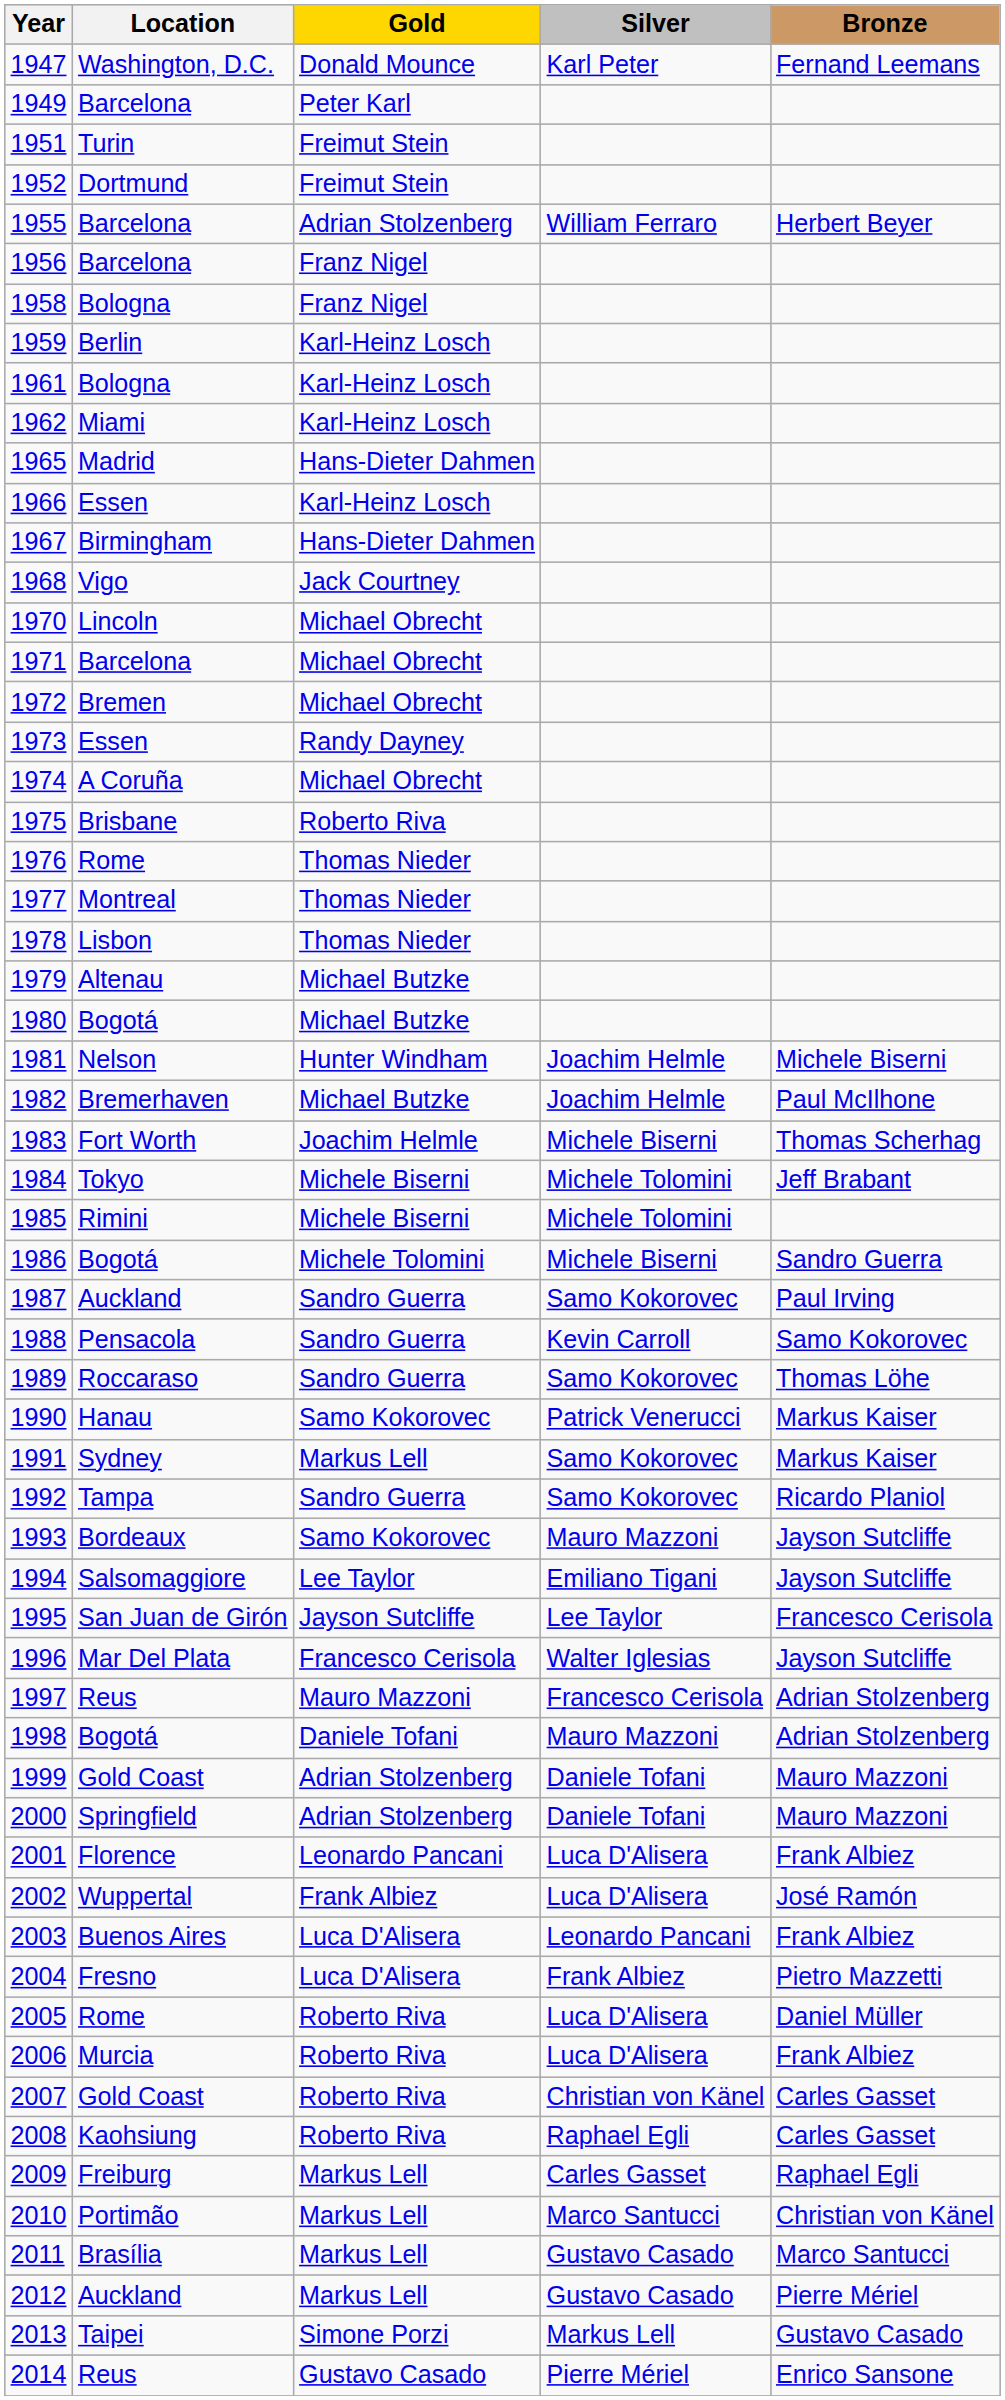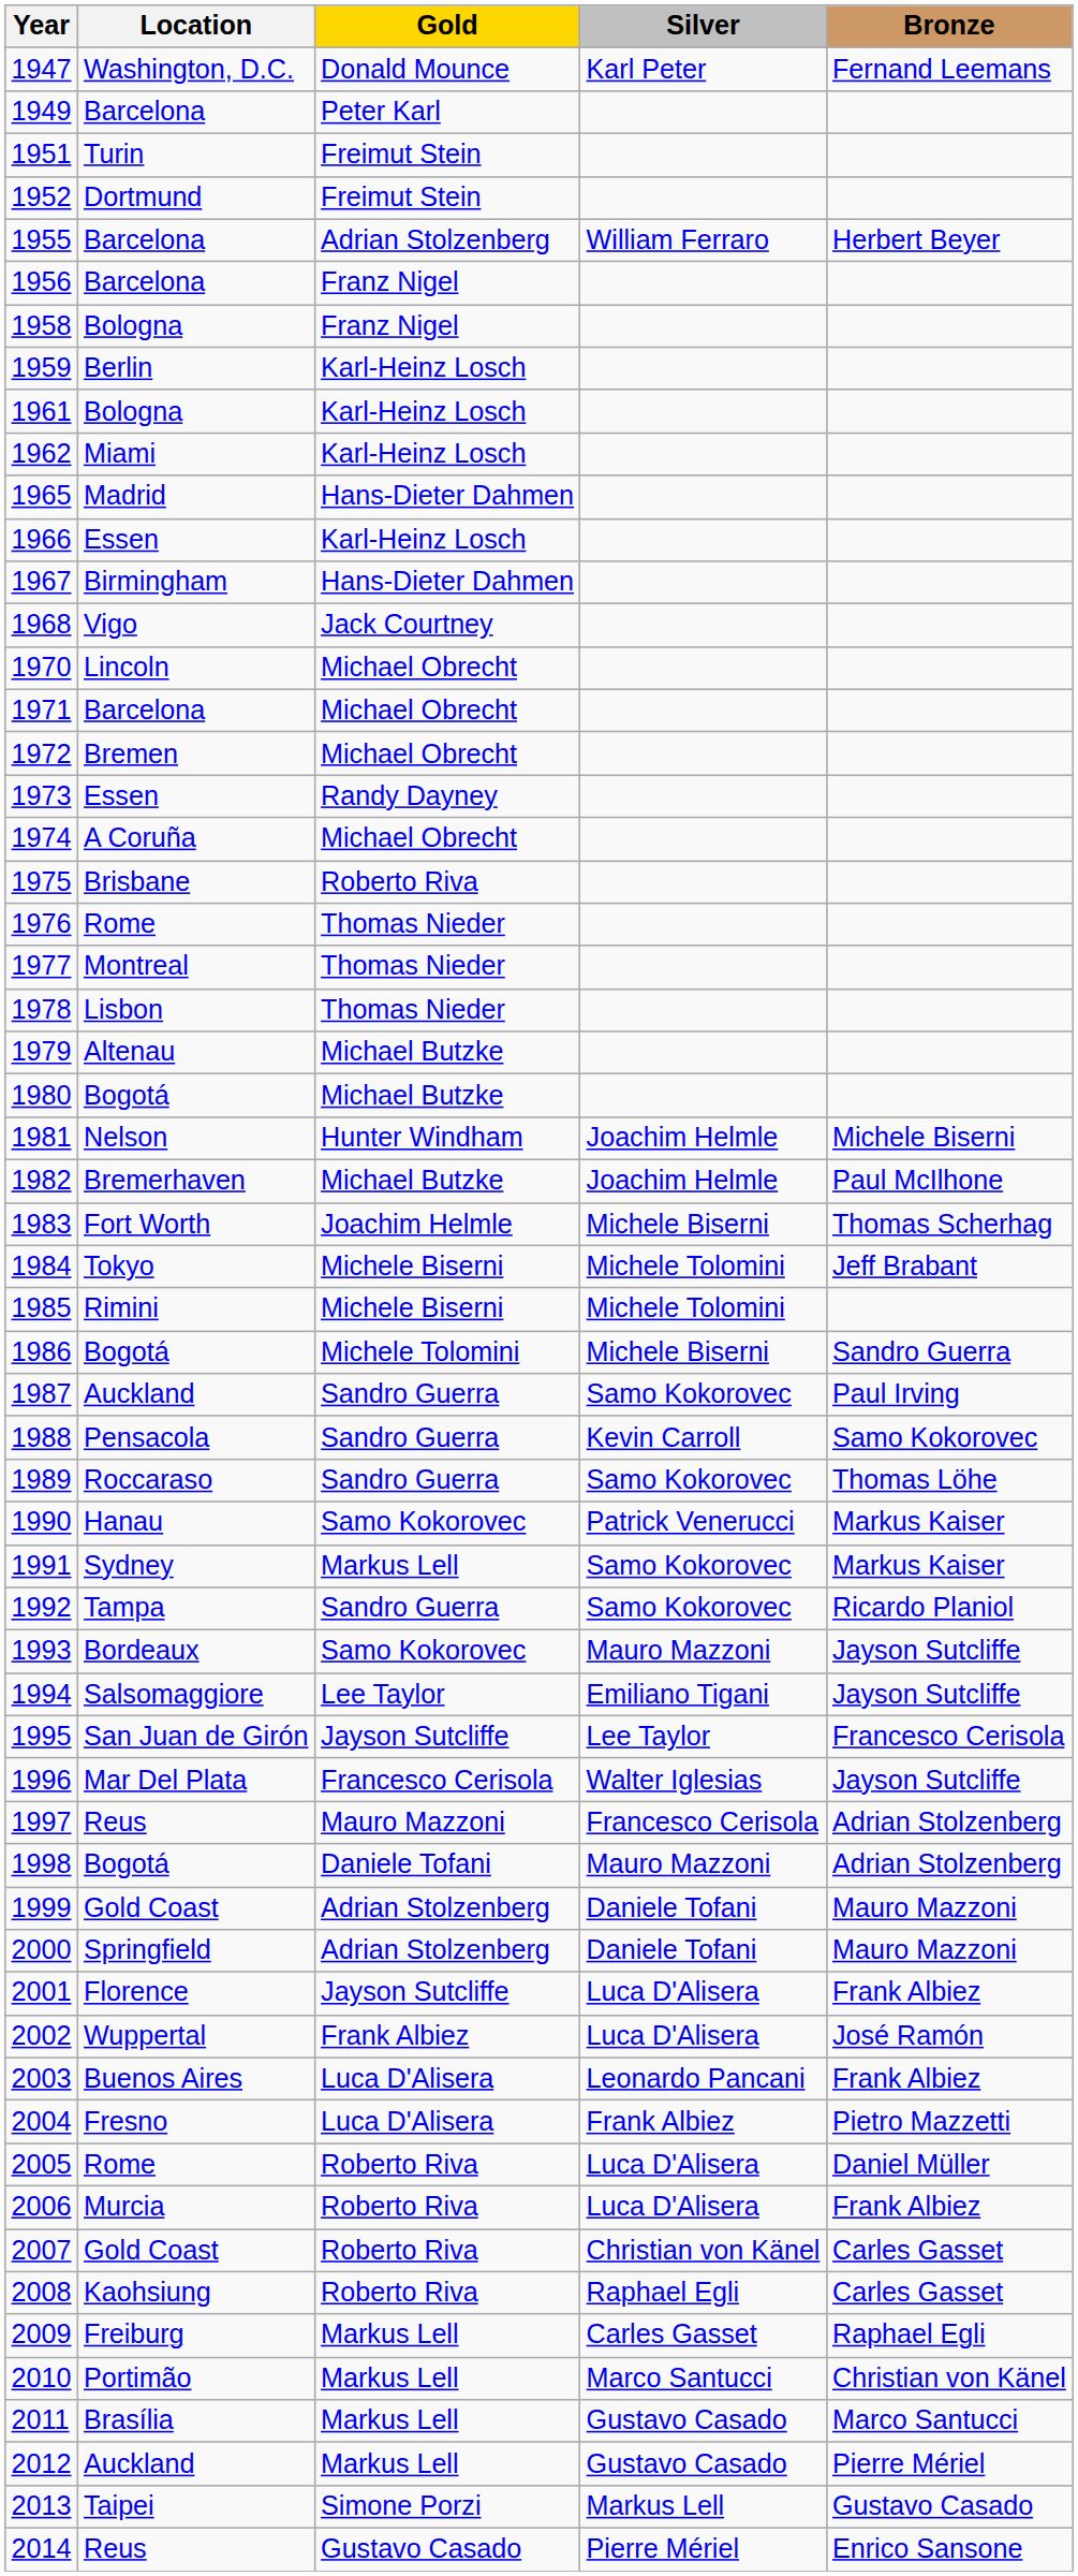 <table class="wikitable">
 <tr>
 <th>Year</th>
 <th>Location</th>
 <th style="background-color:gold;">Gold</th>
 <th style="background-color:silver;">Silver</th>
 <th style="background-color:#cc9966;">Bronze</th>
 </tr>
 <tr>
 <td><a href='#'>1947</a></td>
 <td> <a href='#'>Washington, D.C.</a></td>
 <td> <a href='#'>Donald Mounce</a></td>
 <td> <a href='#'>Karl Peter</a></td>
 <td> <a href='#'>Fernand Leemans</a></td>
 </tr>
 <tr>
 <td><a href='#'>1949</a></td>
 <td> <a href='#'>Barcelona</a></td>
 <td> <a href='#'>Peter Karl</a></td>
 <td></td>
 <td></td>
 </tr>
 <tr>
 <td><a href='#'>1951</a></td>
 <td> <a href='#'>Turin</a></td>
 <td> <a href='#'>Freimut Stein</a></td>
 <td></td>
 <td></td>
 </tr>
 <tr>
 <td><a href='#'>1952</a></td>
 <td> <a href='#'>Dortmund</a></td>
 <td> <a href='#'>Freimut Stein</a></td>
 <td></td>
 <td></td>
 </tr>
 <tr>
 <td><a href='#'>1955</a></td>
 <td> <a href='#'>Barcelona</a></td>
 <td> <a href='#'>Adrian Stolzenberg</a></td>
 <td> <a href='#'>William Ferraro</a></td>
 <td> <a href='#'>Herbert Beyer</a></td>
 </tr>
 <tr>
 <td><a href='#'>1956</a></td>
 <td> <a href='#'>Barcelona</a></td>
 <td> <a href='#'>Franz Nigel</a></td>
 <td></td>
 <td></td>
 </tr>
 <tr>
 <td><a href='#'>1958</a></td>
 <td> <a href='#'>Bologna</a></td>
 <td> <a href='#'>Franz Nigel</a></td>
 <td></td>
 <td></td>
 </tr>
 <tr>
 <td><a href='#'>1959</a></td>
 <td> <a href='#'>Berlin</a></td>
 <td> <a href='#'>Karl-Heinz Losch</a></td>
 <td></td>
 <td></td>
 </tr>
 <tr>
 <td><a href='#'>1961</a></td>
 <td> <a href='#'>Bologna</a></td>
 <td> <a href='#'>Karl-Heinz Losch</a></td>
 <td></td>
 <td></td>
 </tr>
 <tr>
 <td><a href='#'>1962</a></td>
 <td> <a href='#'>Miami</a></td>
 <td> <a href='#'>Karl-Heinz Losch</a></td>
 <td></td>
 <td></td>
 </tr>
 <tr>
 <td><a href='#'>1965</a></td>
 <td> <a href='#'>Madrid</a></td>
 <td> <a href='#'>Hans-Dieter Dahmen</a></td>
 <td></td>
 <td></td>
 </tr>
 <tr>
 <td><a href='#'>1966</a></td>
 <td> <a href='#'>Essen</a></td>
 <td> <a href='#'>Karl-Heinz Losch</a></td>
 <td></td>
 <td></td>
 </tr>
 <tr>
 <td><a href='#'>1967</a></td>
 <td> <a href='#'>Birmingham</a></td>
 <td> <a href='#'>Hans-Dieter Dahmen</a></td>
 <td></td>
 <td></td>
 </tr>
 <tr>
 <td><a href='#'>1968</a></td>
 <td> <a href='#'>Vigo</a></td>
 <td> <a href='#'>Jack Courtney</a></td>
 <td></td>
 <td></td>
 </tr>
 <tr>
 <td><a href='#'>1970</a></td>
 <td> <a href='#'>Lincoln</a></td>
 <td> <a href='#'>Michael Obrecht</a></td>
 <td></td>
 <td></td>
 </tr>
 <tr>
 <td><a href='#'>1971</a></td>
 <td> <a href='#'>Barcelona</a></td>
 <td> <a href='#'>Michael Obrecht</a></td>
 <td></td>
 <td></td>
 </tr>
 <tr>
 <td><a href='#'>1972</a></td>
 <td> <a href='#'>Bremen</a></td>
 <td> <a href='#'>Michael Obrecht</a></td>
 <td></td>
 <td></td>
 </tr>
 <tr>
 <td><a href='#'>1973</a></td>
 <td> <a href='#'>Essen</a></td>
 <td> <a href='#'>Randy Dayney</a></td>
 <td></td>
 <td></td>
 </tr>
 <tr>
 <td><a href='#'>1974</a></td>
 <td> <a href='#'>A Coruña</a></td>
 <td> <a href='#'>Michael Obrecht</a></td>
 <td></td>
 <td></td>
 </tr>
 <tr>
 <td><a href='#'>1975</a></td>
 <td> <a href='#'>Brisbane</a></td>
 <td> <a href='#'>Roberto Riva</a></td>
 <td></td>
 <td></td>
 </tr>
 <tr>
 <td><a href='#'>1976</a></td>
 <td> <a href='#'>Rome</a></td>
 <td> <a href='#'>Thomas Nieder</a></td>
 <td></td>
 <td></td>
 </tr>
 <tr>
 <td><a href='#'>1977</a></td>
 <td> <a href='#'>Montreal</a></td>
 <td> <a href='#'>Thomas Nieder</a></td>
 <td></td>
 <td></td>
 </tr>
 <tr>
 <td><a href='#'>1978</a></td>
 <td> <a href='#'>Lisbon</a></td>
 <td> <a href='#'>Thomas Nieder</a></td>
 <td></td>
 <td></td>
 </tr>
 <tr>
 <td><a href='#'>1979</a></td>
 <td> <a href='#'>Altenau</a></td>
 <td> <a href='#'>Michael Butzke</a></td>
 <td></td>
 <td></td>
 </tr>
 <tr>
 <td><a href='#'>1980</a></td>
 <td> <a href='#'>Bogotá</a></td>
 <td> <a href='#'>Michael Butzke</a></td>
 <td></td>
 <td></td>
 </tr>
 <tr>
 <td><a href='#'>1981</a></td>
 <td> <a href='#'>Nelson</a></td>
 <td> <a href='#'>Hunter Windham</a></td>
 <td> <a href='#'>Joachim Helmle</a></td>
 <td> <a href='#'>Michele Biserni</a></td>
 </tr>
 <tr>
 <td><a href='#'>1982</a></td>
 <td> <a href='#'>Bremerhaven</a></td>
 <td> <a href='#'>Michael Butzke</a></td>
 <td> <a href='#'>Joachim Helmle</a></td>
 <td> <a href='#'>Paul McIlhone</a></td>
 </tr>
 <tr>
 <td><a href='#'>1983</a></td>
 <td> <a href='#'>Fort Worth</a></td>
 <td> <a href='#'>Joachim Helmle</a></td>
 <td> <a href='#'>Michele Biserni</a></td>
 <td> <a href='#'>Thomas Scherhag</a></td>
 </tr>
 <tr>
 <td><a href='#'>1984</a></td>
 <td> <a href='#'>Tokyo</a></td>
 <td> <a href='#'>Michele Biserni</a></td>
 <td> <a href='#'>Michele Tolomini</a></td>
 <td> <a href='#'>Jeff Brabant</a></td>
 </tr>
 <tr>
 <td><a href='#'>1985</a></td>
 <td> <a href='#'>Rimini</a></td>
 <td> <a href='#'>Michele Biserni</a></td>
 <td> <a href='#'>Michele Tolomini</a></td>
 <td></td>
 </tr>
 <tr>
 <td><a href='#'>1986</a></td>
 <td> <a href='#'>Bogotá</a></td>
 <td> <a href='#'>Michele Tolomini</a></td>
 <td> <a href='#'>Michele Biserni</a></td>
 <td> <a href='#'>Sandro Guerra</a></td>
 </tr>
 <tr>
 <td><a href='#'>1987</a></td>
 <td> <a href='#'>Auckland</a></td>
 <td> <a href='#'>Sandro Guerra</a></td>
 <td> <a href='#'>Samo Kokorovec</a></td>
 <td> <a href='#'>Paul Irving</a></td>
 </tr>
 <tr>
 <td><a href='#'>1988</a></td>
 <td> <a href='#'>Pensacola</a></td>
 <td> <a href='#'>Sandro Guerra</a></td>
 <td> <a href='#'>Kevin Carroll</a></td>
 <td> <a href='#'>Samo Kokorovec</a></td>
 </tr>
 <tr>
 <td><a href='#'>1989</a></td>
 <td> <a href='#'>Roccaraso</a></td>
 <td> <a href='#'>Sandro Guerra</a></td>
 <td> <a href='#'>Samo Kokorovec</a></td>
 <td> <a href='#'>Thomas Löhe</a></td>
 </tr>
 <tr>
 <td><a href='#'>1990</a></td>
 <td> <a href='#'>Hanau</a></td>
 <td> <a href='#'>Samo Kokorovec</a></td>
 <td> <a href='#'>Patrick Venerucci</a></td>
 <td> <a href='#'>Markus Kaiser</a></td>
 </tr>
 <tr>
 <td><a href='#'>1991</a></td>
 <td> <a href='#'>Sydney</a></td>
 <td> <a href='#'>Markus Lell</a></td>
 <td> <a href='#'>Samo Kokorovec</a></td>
 <td> <a href='#'>Markus Kaiser</a></td>
 </tr>
 <tr>
 <td><a href='#'>1992</a></td>
 <td> <a href='#'>Tampa</a></td>
 <td> <a href='#'>Sandro Guerra</a></td>
 <td> <a href='#'>Samo Kokorovec</a></td>
 <td> <a href='#'>Ricardo Planiol</a></td>
 </tr>
 <tr>
 <td><a href='#'>1993</a></td>
 <td> <a href='#'>Bordeaux</a></td>
 <td> <a href='#'>Samo Kokorovec</a></td>
 <td> <a href='#'>Mauro Mazzoni</a></td>
 <td> <a href='#'>Jayson Sutcliffe</a></td>
 </tr>
 <tr>
 <td><a href='#'>1994</a></td>
 <td> <a href='#'>Salsomaggiore</a></td>
 <td> <a href='#'>Lee Taylor</a></td>
 <td> <a href='#'>Emiliano Tigani</a></td>
 <td> <a href='#'>Jayson Sutcliffe</a></td>
 </tr>
 <tr>
 <td><a href='#'>1995</a></td>
 <td> <a href='#'>San Juan de Girón</a></td>
 <td> <a href='#'>Jayson Sutcliffe</a></td>
 <td> <a href='#'>Lee Taylor</a></td>
 <td> <a href='#'>Francesco Cerisola</a></td>
 </tr>
 <tr>
 <td><a href='#'>1996</a></td>
 <td> <a href='#'>Mar Del Plata</a></td>
 <td> <a href='#'>Francesco Cerisola</a></td>
 <td> <a href='#'>Walter Iglesias</a></td>
 <td> <a href='#'>Jayson Sutcliffe</a></td>
 </tr>
 <tr>
 <td><a href='#'>1997</a></td>
 <td> <a href='#'>Reus</a></td>
 <td> <a href='#'>Mauro Mazzoni</a></td>
 <td> <a href='#'>Francesco Cerisola</a></td>
 <td> <a href='#'>Adrian Stolzenberg</a></td>
 </tr>
 <tr>
 <td><a href='#'>1998</a></td>
 <td> <a href='#'>Bogotá</a></td>
 <td> <a href='#'>Daniele Tofani</a></td>
 <td> <a href='#'>Mauro Mazzoni</a></td>
 <td> <a href='#'>Adrian Stolzenberg</a></td>
 </tr>
 <tr>
 <td><a href='#'>1999</a></td>
 <td> <a href='#'>Gold Coast</a></td>
 <td> <a href='#'>Adrian Stolzenberg</a></td>
 <td> <a href='#'>Daniele Tofani</a></td>
 <td> <a href='#'>Mauro Mazzoni</a></td>
 </tr>
 <tr>
 <td><a href='#'>2000</a></td>
 <td> <a href='#'>Springfield</a></td>
 <td> <a href='#'>Adrian Stolzenberg</a></td>
 <td> <a href='#'>Daniele Tofani</a></td>
 <td> <a href='#'>Mauro Mazzoni</a></td>
 </tr>
 <tr>
 <td><a href='#'>2001</a></td>
 <td> <a href='#'>Florence</a></td>
-<td> <a href='#'>Leonardo Pancani</a></td>
+<td> <a href='#'>Jayson Sutcliffe</a></td>
 <td> <a href='#'>Luca D'Alisera</a></td>
 <td> <a href='#'>Frank Albiez</a></td>
 </tr>
 <tr>
 <td><a href='#'>2002</a></td>
 <td> <a href='#'>Wuppertal</a></td>
 <td> <a href='#'>Frank Albiez</a></td>
 <td> <a href='#'>Luca D'Alisera</a></td>
 <td> <a href='#'>José Ramón</a></td>
 </tr>
 <tr>
 <td><a href='#'>2003</a></td>
 <td> <a href='#'>Buenos Aires</a></td>
 <td> <a href='#'>Luca D'Alisera</a></td>
 <td> <a href='#'>Leonardo Pancani</a></td>
 <td> <a href='#'>Frank Albiez</a></td>
 </tr>
 <tr>
 <td><a href='#'>2004</a></td>
 <td> <a href='#'>Fresno</a></td>
 <td> <a href='#'>Luca D'Alisera</a></td>
 <td> <a href='#'>Frank Albiez</a></td>
 <td> <a href='#'>Pietro Mazzetti</a></td>
 </tr>
 <tr>
 <td><a href='#'>2005</a></td>
 <td> <a href='#'>Rome</a></td>
 <td> <a href='#'>Roberto Riva</a></td>
 <td> <a href='#'>Luca D'Alisera</a></td>
 <td> <a href='#'>Daniel Müller</a></td>
 </tr>
 <tr>
 <td><a href='#'>2006</a></td>
 <td> <a href='#'>Murcia</a></td>
 <td> <a href='#'>Roberto Riva</a></td>
 <td> <a href='#'>Luca D'Alisera</a></td>
 <td> <a href='#'>Frank Albiez</a></td>
 </tr>
 <tr>
 <td><a href='#'>2007</a></td>
 <td> <a href='#'>Gold Coast</a></td>
 <td> <a href='#'>Roberto Riva</a></td>
 <td> <a href='#'>Christian von Känel</a></td>
 <td> <a href='#'>Carles Gasset</a></td>
 </tr>
 <tr>
 <td><a href='#'>2008</a></td>
 <td> <a href='#'>Kaohsiung</a></td>
 <td> <a href='#'>Roberto Riva</a></td>
 <td> <a href='#'>Raphael Egli</a></td>
 <td> <a href='#'>Carles Gasset</a></td>
 </tr>
 <tr>
 <td><a href='#'>2009</a></td>
 <td> <a href='#'>Freiburg</a></td>
 <td> <a href='#'>Markus Lell</a></td>
 <td> <a href='#'>Carles Gasset</a></td>
 <td> <a href='#'>Raphael Egli</a></td>
 </tr>
 <tr>
 <td><a href='#'>2010</a></td>
 <td> <a href='#'>Portimão</a></td>
 <td> <a href='#'>Markus Lell</a></td>
 <td> <a href='#'>Marco Santucci</a></td>
 <td> <a href='#'>Christian von Känel</a></td>
 </tr>
 <tr>
 <td><a href='#'>2011</a></td>
 <td> <a href='#'>Brasília</a></td>
 <td> <a href='#'>Markus Lell</a></td>
 <td> <a href='#'>Gustavo Casado</a></td>
 <td> <a href='#'>Marco Santucci</a></td>
 </tr>
 <tr>
 <td><a href='#'>2012</a></td>
 <td> <a href='#'>Auckland</a></td>
 <td> <a href='#'>Markus Lell</a></td>
 <td> <a href='#'>Gustavo Casado</a></td>
 <td> <a href='#'>Pierre Mériel</a></td>
 </tr>
 <tr>
 <td><a href='#'>2013</a></td>
 <td> <a href='#'>Taipei</a></td>
 <td> <a href='#'>Simone Porzi</a></td>
 <td> <a href='#'>Markus Lell</a></td>
 <td> <a href='#'>Gustavo Casado</a></td>
 </tr>
 <tr>
 <td><a href='#'>2014</a></td>
 <td> <a href='#'>Reus</a></td>
 <td> <a href='#'>Gustavo Casado</a></td>
 <td> <a href='#'>Pierre Mériel</a></td>
 <td> <a href='#'>Enrico Sansone</a></td>
 </tr>
 </table>
